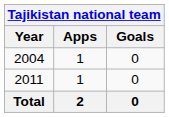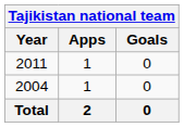 <table class="wikitable" style="text-align:center">
 <tr>
 <th colspan=3><a href='#'>Tajikistan national team</a></th>
 </tr>
 <tr>
 <th>Year</th>
 <th>Apps</th>
 <th>Goals</th>
 </tr>
 <tr>
-<td>2004</td>
+<td>2011</td>
 <td>1</td>
 <td>0</td>
 </tr>
 <tr>
-<td>2011</td>
+<td>2004</td>
 <td>1</td>
 <td>0</td>
 </tr>
 <tr>
 <th>Total</th>
 <th>2</th>
 <th>0</th>
 </tr>
 </table>
